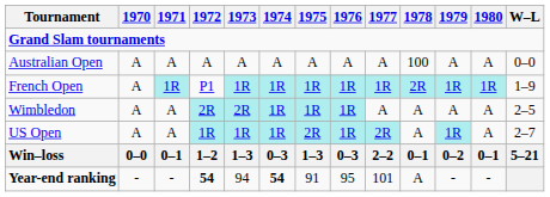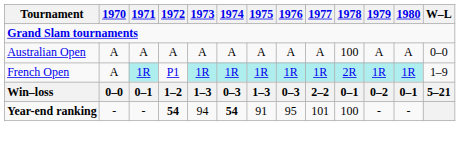 <table class=wikitable style=text-align:center;font-size:97%>
 <tr>
 <th>Tournament</th>
 <th><a href='#'>1970</a></th>
 <th><a href='#'>1971</a></th>
 <th><a href='#'>1972</a></th>
 <th><a href='#'>1973</a></th>
 <th><a href='#'>1974</a></th>
 <th><a href='#'>1975</a></th>
 <th><a href='#'>1976</a></th>
 <th><a href='#'>1977</a></th>
 <th><a href='#'>1978</a></th>
 <th><a href='#'>1979</a></th>
 <th><a href='#'>1980</a></th>
 <th>W–L</th>
 </tr>
 <tr>
 <td colspan=13 align=left><strong><a href='#'>Grand Slam tournaments</a></strong></td>
 </tr>
 <tr>
 <td align=left><a href='#'>Australian Open</a></td>
 <td>A</td>
 <td>A</td>
 <td>A</td>
 <td>A</td>
 <td>A</td>
 <td>A</td>
 <td>A</td>
 <td>A</td>
 <td>100</td>
 <td>A</td>
 <td>A</td>
 <td>0–0</td>
 </tr>
 <tr>
 <td align=left><a href='#'>French Open</a></td>
 <td>A</td>
 <td style="background:#afeeee;"><a href='#'>1R</a></td>
 <td><a href='#'>P1</a></td>
 <td style="background:#afeeee;"><a href='#'>1R</a></td>
 <td style="background:#afeeee;"><a href='#'>1R</a></td>
 <td style="background:#afeeee;"><a href='#'>1R</a></td>
 <td style="background:#afeeee;"><a href='#'>1R</a></td>
 <td style="background:#afeeee;"><a href='#'>1R</a></td>
 <td style="background:#afeeee;"><a href='#'>2R</a></td>
 <td style="background:#afeeee;"><a href='#'>1R</a></td>
 <td style="background:#afeeee;"><a href='#'>1R</a></td>
 <td>1–9</td>
 </tr>
 <tr>
-<td align=left><a href='#'>Wimbledon</a></td>
-<td>A</td>
-<td>A</td>
-<td style="background:#afeeee;"><a href='#'>2R</a></td>
-<td style="background:#afeeee;"><a href='#'>2R</a></td>
-<td style="background:#afeeee;"><a href='#'>1R</a></td>
-<td style="background:#afeeee;"><a href='#'>1R</a></td>
-<td style="background:#afeeee;"><a href='#'>1R</a></td>
-<td>A</td>
-<td>A</td>
-<td>A</td>
-<td>A</td>
-<td>2–5</td>
-</tr>
-<tr>
-<td align=left><a href='#'>US Open</a></td>
-<td>A</td>
-<td>A</td>
-<td style="background:#afeeee;"><a href='#'>1R</a></td>
-<td style="background:#afeeee;"><a href='#'>1R</a></td>
-<td style="background:#afeeee;"><a href='#'>1R</a></td>
-<td style="background:#afeeee;"><a href='#'>2R</a></td>
-<td style="background:#afeeee;"><a href='#'>1R</a></td>
-<td style="background:#afeeee;"><a href='#'>2R</a></td>
-<td>A</td>
-<td style="background:#afeeee;"><a href='#'>1R</a></td>
-<td>A</td>
-<td>2–7</td>
-</tr>
-<tr>
 <th style=text-align:left>Win–loss</th>
 <th>0–0</th>
 <th>0–1</th>
 <th>1–2</th>
 <th>1–3</th>
 <th>0–3</th>
 <th>1–3</th>
 <th>0–3</th>
 <th>2–2</th>
 <th>0–1</th>
 <th>0–2</th>
 <th>0–1</th>
 <th>5–21</th>
 </tr>
 <tr>
 <td align=left><strong>Year-end ranking</strong></td>
 <td>-</td>
 <td>-</td>
 <td><strong>54</strong></td>
 <td>94</td>
 <td><strong>54</strong></td>
 <td>91</td>
 <td>95</td>
 <td>101</td>
-<td>A</td>
+<td>100</td>
 <td>-</td>
 <td>-</td>
 <th></th>
 </tr>
 </table>
